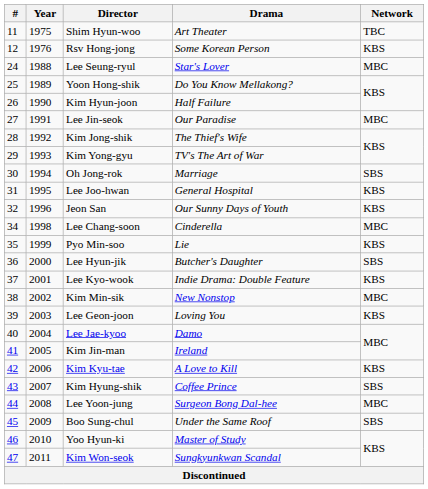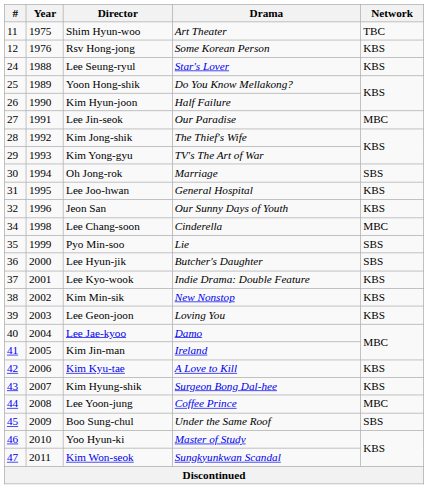 <table class="wikitable" style="width:600px">
 <tr>
 <th>#</th>
 <th>Year</th>
 <th>Director</th>
 <th>Drama</th>
 <th>Network</th>
 </tr>
 <tr>
 <td>11</td>
 <td>1975</td>
 <td>Shim Hyun-woo</td>
 <td><em>Art Theater</em></td>
 <td>TBC</td>
 </tr>
 <tr>
 <td>12</td>
 <td>1976</td>
 <td>Rsv Hong-jong</td>
 <td><em>Some Korean Person</em></td>
 <td>KBS</td>
 </tr>
 <tr>
 <td>24</td>
 <td>1988</td>
 <td>Lee Seung-ryul</td>
 <td><em><a href='#'>Star's Lover</a></em></td>
-<td>MBC</td>
+<td>KBS</td>
 </tr>
 <tr>
 <td>25</td>
 <td>1989</td>
 <td>Yoon Hong-shik</td>
 <td><em>Do You Know Mellakong?</em></td>
 <td rowspan="2">KBS</td>
 </tr>
 <tr>
 <td>26</td>
 <td>1990</td>
 <td>Kim Hyun-joon</td>
 <td><em>Half Failure</em></td>
 </tr>
 <tr>
 <td>27</td>
 <td>1991</td>
 <td>Lee Jin-seok</td>
 <td><em>Our Paradise</em></td>
 <td>MBC</td>
 </tr>
 <tr>
 <td>28</td>
 <td>1992</td>
 <td>Kim Jong-shik</td>
 <td><em>The Thief's Wife</em></td>
 <td rowspan="2">KBS</td>
 </tr>
 <tr>
 <td>29</td>
 <td>1993</td>
 <td>Kim Yong-gyu</td>
 <td><em>TV's The Art of War</em></td>
 </tr>
 <tr>
 <td>30</td>
 <td>1994</td>
 <td>Oh Jong-rok</td>
 <td><em>Marriage</em></td>
 <td>SBS</td>
 </tr>
 <tr>
 <td>31</td>
 <td>1995</td>
 <td>Lee Joo-hwan</td>
 <td><em>General Hospital</em></td>
 <td>KBS</td>
 </tr>
 <tr>
 <td>32</td>
 <td>1996</td>
 <td>Jeon San</td>
 <td><em>Our Sunny Days of Youth</em></td>
 <td>KBS</td>
 </tr>
 <tr>
 <td>34</td>
 <td>1998</td>
 <td>Lee Chang-soon</td>
 <td><em>Cinderella</em></td>
 <td>MBC</td>
 </tr>
 <tr>
 <td>35</td>
 <td>1999</td>
 <td>Pyo Min-soo</td>
 <td><em>Lie</em></td>
-<td>KBS</td>
+<td>SBS</td>
 </tr>
 <tr>
 <td>36</td>
 <td>2000</td>
 <td>Lee Hyun-jik</td>
 <td><em>Butcher's Daughter</em></td>
 <td>SBS</td>
 </tr>
 <tr>
 <td>37</td>
 <td>2001</td>
 <td>Lee Kyo-wook</td>
 <td><em>Indie Drama: Double Feature</em></td>
 <td>KBS</td>
 </tr>
 <tr>
 <td>38</td>
 <td>2002</td>
 <td>Kim Min-sik</td>
 <td><em><a href='#'>New Nonstop</a></em></td>
-<td>MBC</td>
+<td>KBS</td>
 </tr>
 <tr>
 <td>39</td>
 <td>2003</td>
 <td>Lee Geon-joon</td>
 <td><em>Loving You</em></td>
 <td>KBS</td>
 </tr>
 <tr>
 <td>40</td>
 <td>2004</td>
 <td><a href='#'>Lee Jae-kyoo</a></td>
 <td><em><a href='#'>Damo</a></em></td>
 <td rowspan="2">MBC</td>
 </tr>
 <tr>
 <td><a href='#'>41</a></td>
 <td>2005</td>
 <td>Kim Jin-man</td>
 <td><em><a href='#'>Ireland</a></em></td>
 </tr>
 <tr>
 <td><a href='#'>42</a></td>
 <td>2006</td>
 <td><a href='#'>Kim Kyu-tae</a></td>
 <td><em><a href='#'>A Love to Kill</a></em></td>
 <td>KBS</td>
 </tr>
 <tr>
 <td><a href='#'>43</a></td>
 <td>2007</td>
 <td>Kim Hyung-shik</td>
-<td><em><a href='#'>Coffee Prince</a></em></td>
-<td>SBS</td>
+<td><em><a href='#'>Surgeon Bong Dal-hee</a></em></td>
+<td>KBS</td>
 </tr>
 <tr>
 <td><a href='#'>44</a></td>
 <td>2008</td>
 <td>Lee Yoon-jung</td>
-<td><em><a href='#'>Surgeon Bong Dal-hee</a></em></td>
+<td><em><a href='#'>Coffee Prince</a></em></td>
 <td>MBC</td>
 </tr>
 <tr>
 <td><a href='#'>45</a></td>
 <td>2009</td>
 <td>Boo Sung-chul</td>
 <td><em>Under the Same Roof</em></td>
 <td>SBS</td>
 </tr>
 <tr>
 <td><a href='#'>46</a></td>
 <td>2010</td>
 <td>Yoo Hyun-ki</td>
 <td><em><a href='#'>Master of Study</a></em></td>
 <td rowspan="2">KBS</td>
 </tr>
 <tr>
 <td><a href='#'>47</a></td>
 <td>2011</td>
 <td><a href='#'>Kim Won-seok</a></td>
 <td><em><a href='#'>Sungkyunkwan Scandal</a></em></td>
 </tr>
 <tr align=center>
 <th colspan="5">Discontinued</th>
 </tr>
 </table>
